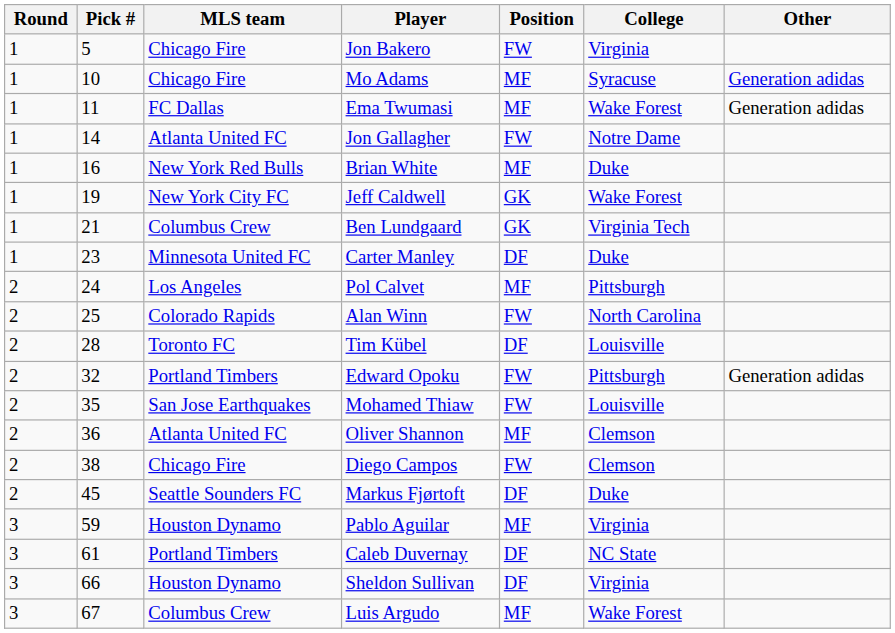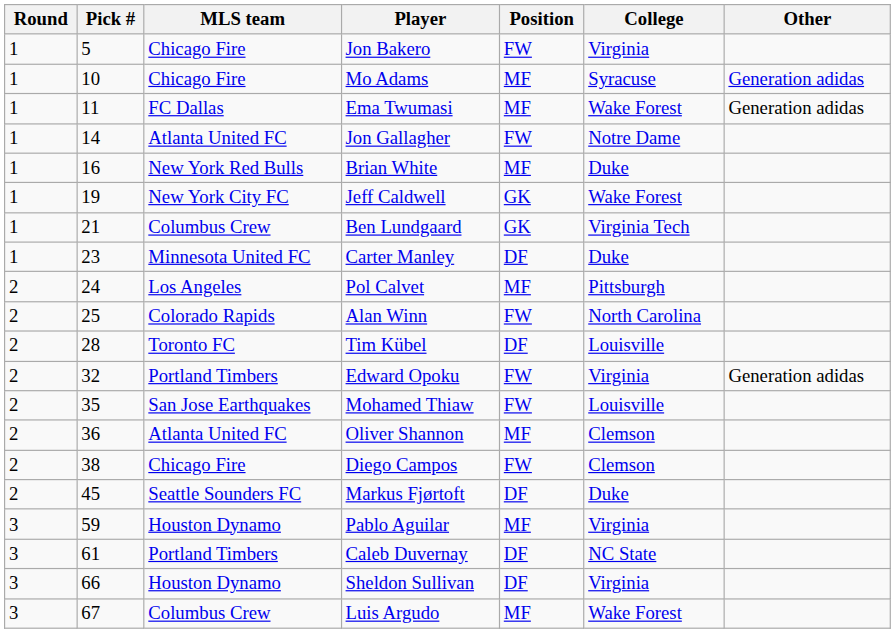 <table class="wikitable sortable" style="width:60%">
 <tr>
 <th>Round</th>
 <th>Pick #</th>
 <th>MLS team</th>
 <th>Player</th>
 <th>Position</th>
 <th>College</th>
 <th>Other</th>
 </tr>
 <tr>
 <td>1</td>
 <td>5</td>
 <td><a href='#'>Chicago Fire</a></td>
 <td> <a href='#'>Jon Bakero</a></td>
 <td><a href='#'>FW</a></td>
 <td><a href='#'>Virginia</a></td>
 <td></td>
 </tr>
 <tr>
 <td>1</td>
 <td>10</td>
 <td><a href='#'>Chicago Fire</a></td>
 <td> <a href='#'>Mo Adams</a></td>
 <td><a href='#'>MF</a></td>
 <td><a href='#'>Syracuse</a></td>
 <td><a href='#'>Generation adidas</a></td>
 </tr>
 <tr>
 <td>1</td>
 <td>11</td>
 <td><a href='#'>FC Dallas</a></td>
 <td> <a href='#'>Ema Twumasi</a></td>
 <td><a href='#'>MF</a></td>
 <td><a href='#'>Wake Forest</a></td>
 <td>Generation adidas</td>
 </tr>
 <tr>
 <td>1</td>
 <td>14</td>
 <td><a href='#'>Atlanta United FC</a></td>
 <td> <a href='#'>Jon Gallagher</a></td>
 <td><a href='#'>FW</a></td>
 <td><a href='#'>Notre Dame</a></td>
 <td></td>
 </tr>
 <tr>
 <td>1</td>
 <td>16</td>
 <td><a href='#'>New York Red Bulls</a></td>
 <td> <a href='#'>Brian White</a></td>
 <td><a href='#'>MF</a></td>
 <td><a href='#'>Duke</a></td>
 <td></td>
 </tr>
 <tr>
 <td>1</td>
 <td>19</td>
 <td><a href='#'>New York City FC</a></td>
 <td> <a href='#'>Jeff Caldwell</a></td>
 <td><a href='#'>GK</a></td>
 <td><a href='#'>Wake Forest</a></td>
 <td></td>
 </tr>
 <tr>
 <td>1</td>
 <td>21</td>
 <td><a href='#'>Columbus Crew</a></td>
 <td> <a href='#'>Ben Lundgaard</a></td>
 <td><a href='#'>GK</a></td>
 <td><a href='#'>Virginia Tech</a></td>
 <td></td>
 </tr>
 <tr>
 <td>1</td>
 <td>23</td>
 <td><a href='#'>Minnesota United FC</a></td>
 <td> <a href='#'>Carter Manley</a></td>
 <td><a href='#'>DF</a></td>
 <td><a href='#'>Duke</a></td>
 <td></td>
 </tr>
 <tr>
 <td>2</td>
 <td>24</td>
 <td><a href='#'>Los Angeles</a></td>
 <td> <a href='#'>Pol Calvet</a></td>
 <td><a href='#'>MF</a></td>
 <td><a href='#'>Pittsburgh</a></td>
 <td></td>
 </tr>
 <tr>
 <td>2</td>
 <td>25</td>
 <td><a href='#'>Colorado Rapids</a></td>
 <td> <a href='#'>Alan Winn</a></td>
 <td><a href='#'>FW</a></td>
 <td><a href='#'>North Carolina</a></td>
 <td></td>
 </tr>
 <tr>
 <td>2</td>
 <td>28</td>
 <td><a href='#'>Toronto FC</a></td>
 <td> <a href='#'>Tim Kübel</a></td>
 <td><a href='#'>DF</a></td>
 <td><a href='#'>Louisville</a></td>
 <td></td>
 </tr>
 <tr>
 <td>2</td>
 <td>32</td>
 <td><a href='#'>Portland Timbers</a></td>
 <td> <a href='#'>Edward Opoku</a></td>
 <td><a href='#'>FW</a></td>
-<td><a href='#'>Pittsburgh</a></td>
+<td><a href='#'>Virginia</a></td>
 <td>Generation adidas</td>
 </tr>
 <tr>
 <td>2</td>
 <td>35</td>
 <td><a href='#'>San Jose Earthquakes</a></td>
 <td> <a href='#'>Mohamed Thiaw</a></td>
 <td><a href='#'>FW</a></td>
 <td><a href='#'>Louisville</a></td>
 <td></td>
 </tr>
 <tr>
 <td>2</td>
 <td>36</td>
 <td><a href='#'>Atlanta United FC</a></td>
 <td> <a href='#'>Oliver Shannon</a></td>
 <td><a href='#'>MF</a></td>
 <td><a href='#'>Clemson</a></td>
 <td></td>
 </tr>
 <tr>
 <td>2</td>
 <td>38</td>
 <td><a href='#'>Chicago Fire</a></td>
 <td> <a href='#'>Diego Campos</a></td>
 <td><a href='#'>FW</a></td>
 <td><a href='#'>Clemson</a></td>
 <td></td>
 </tr>
 <tr>
 <td>2</td>
 <td>45</td>
 <td><a href='#'>Seattle Sounders FC</a></td>
 <td> <a href='#'>Markus Fjørtoft</a></td>
 <td><a href='#'>DF</a></td>
 <td><a href='#'>Duke</a></td>
 <td></td>
 </tr>
 <tr>
 <td>3</td>
 <td>59</td>
 <td><a href='#'>Houston Dynamo</a></td>
 <td> <a href='#'>Pablo Aguilar</a></td>
 <td><a href='#'>MF</a></td>
 <td><a href='#'>Virginia</a></td>
 <td></td>
 </tr>
 <tr>
 <td>3</td>
 <td>61</td>
 <td><a href='#'>Portland Timbers</a></td>
 <td> <a href='#'>Caleb Duvernay</a></td>
 <td><a href='#'>DF</a></td>
 <td><a href='#'>NC State</a></td>
 <td></td>
 </tr>
 <tr>
 <td>3</td>
 <td>66</td>
 <td><a href='#'>Houston Dynamo</a></td>
 <td> <a href='#'>Sheldon Sullivan</a></td>
 <td><a href='#'>DF</a></td>
 <td><a href='#'>Virginia</a></td>
 <td></td>
 </tr>
 <tr>
 <td>3</td>
 <td>67</td>
 <td><a href='#'>Columbus Crew</a></td>
 <td> <a href='#'>Luis Argudo</a></td>
 <td><a href='#'>MF</a></td>
 <td><a href='#'>Wake Forest</a></td>
 <td></td>
 </tr>
 </table>
